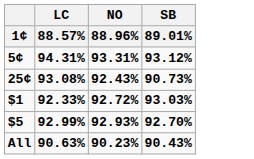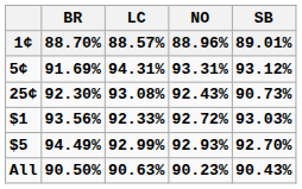 <table class="wikitable">
 <tr>
 <th></th>
+<th>BR</th>
 <th>LC</th>
 <th>NO</th>
 <th>SB</th>
 </tr>
 <tr>
 <th>1¢</th>
+<th><strong>88.70%</strong></th>
 <th><strong>88.57%</strong></th>
 <th>88.96%</th>
 <th>89.01%</th>
 </tr>
 <tr>
 <td><strong>5¢</strong></td>
+<td><strong>91.69%</strong></td>
 <td><strong>94.31%</strong></td>
 <td><strong>93.31%</strong></td>
 <td><strong>93.12%</strong></td>
 </tr>
 <tr>
 <td><strong>25¢</strong></td>
+<td><strong>92.30%</strong></td>
 <td><strong>93.08%</strong></td>
 <td><strong>92.43%</strong></td>
 <td><strong>90.73%</strong></td>
 </tr>
 <tr>
 <td><strong>$1</strong></td>
+<td><strong>93.56%</strong></td>
 <td><strong>92.33%</strong></td>
 <td><strong>92.72%</strong></td>
 <td><strong>93.03%</strong></td>
 </tr>
 <tr>
 <td><strong>$5</strong></td>
+<td><strong>94.49%</strong></td>
 <td><strong>92.99%</strong></td>
 <td><strong>92.93%</strong></td>
 <td><strong>92.70%</strong></td>
 </tr>
 <tr>
 <td><strong>All</strong></td>
+<td><strong>90.50%</strong></td>
 <td><strong>90.63%</strong></td>
 <td><strong>90.23%</strong></td>
 <td><strong>90.43%</strong></td>
 </tr>
 </table>
